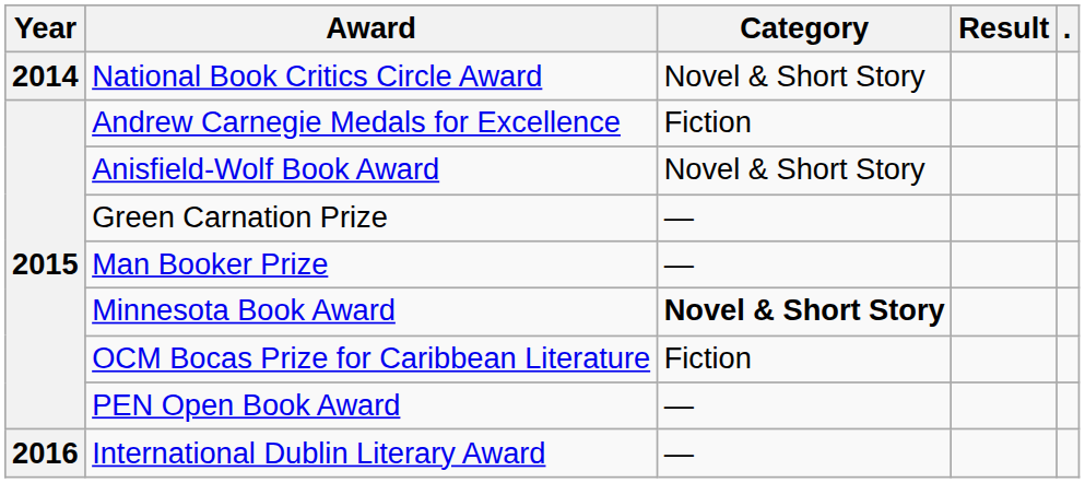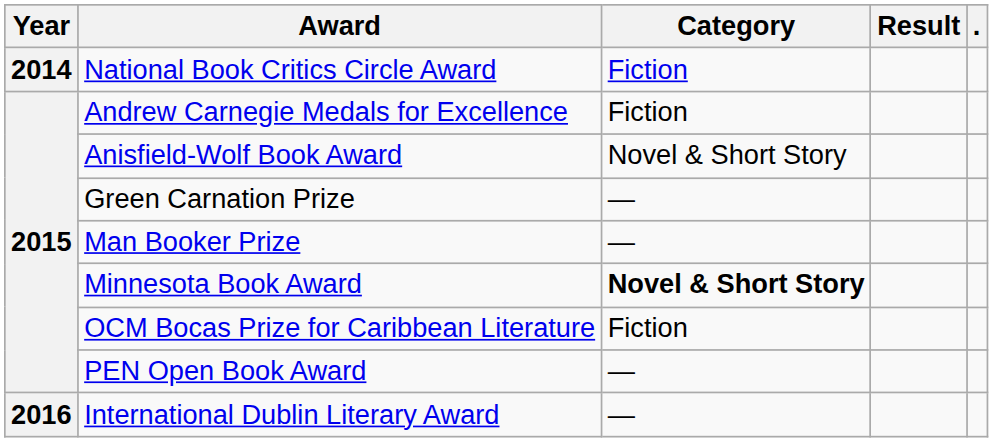 <table class="wikitable">
 <tr>
 <th>Year</th>
 <th>Award</th>
 <th>Category</th>
 <th>Result</th>
 <th>.</th>
 </tr>
 <tr>
 <th>2014</th>
 <td><a href='#'>National Book Critics Circle Award</a></td>
-<td>Novel & Short Story</td>
+<td><a href='#'>Fiction</a></td>
 <td></td>
 <td></td>
 </tr>
 <tr>
 <th rowspan="7">2015</th>
 <td><a href='#'>Andrew Carnegie Medals for Excellence</a></td>
 <td>Fiction</td>
 <td></td>
 <td></td>
 </tr>
 <tr>
 <td><a href='#'>Anisfield-Wolf Book Award</a></td>
 <td>Novel & Short Story</td>
 <td></td>
 <td></td>
 </tr>
 <tr>
 <td>Green Carnation Prize</td>
 <td>—</td>
 <td></td>
 <td></td>
 </tr>
 <tr>
 <td><a href='#'>Man Booker Prize</a></td>
 <td>—</td>
 <td></td>
 <td></td>
 </tr>
 <tr>
 <td><a href='#'>Minnesota Book Award</a></td>
 <td><strong>Novel & Short Story</strong></td>
 <td></td>
 <td></td>
 </tr>
 <tr>
 <td><a href='#'>OCM Bocas Prize for Caribbean Literature</a></td>
 <td>Fiction</td>
 <td></td>
 <td></td>
 </tr>
 <tr>
 <td><a href='#'>PEN Open Book Award</a></td>
 <td>—</td>
 <td></td>
 <td></td>
 </tr>
 <tr>
 <th>2016</th>
 <td><a href='#'>International Dublin Literary Award</a></td>
 <td>—</td>
 <td></td>
 <td></td>
 </tr>
 </table>
